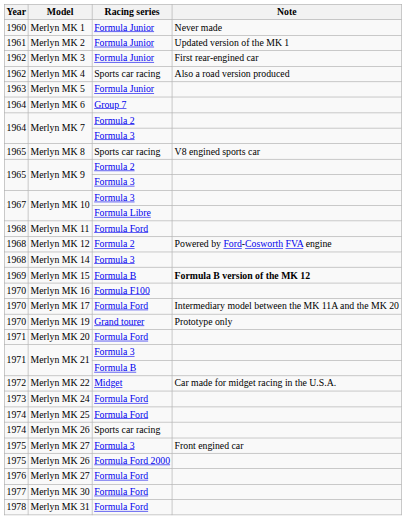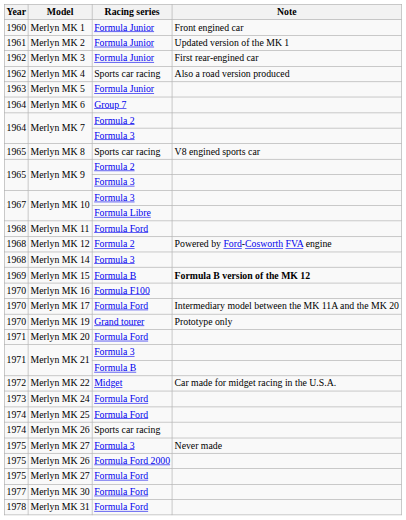 <table class="wikitable">
 <tr>
 <th>Year</th>
 <th>Model</th>
 <th>Racing series</th>
 <th>Note</th>
 </tr>
 <tr>
 <td>1960</td>
 <td>Merlyn MK 1</td>
 <td><a href='#'>Formula Junior</a></td>
-<td>Never made</td>
+<td>Front engined car</td>
 </tr>
 <tr>
 <td>1961</td>
 <td>Merlyn MK 2</td>
 <td><a href='#'>Formula Junior</a></td>
 <td>Updated version of the MK 1</td>
 </tr>
 <tr>
 <td>1962</td>
 <td>Merlyn MK 3</td>
 <td><a href='#'>Formula Junior</a></td>
 <td>First rear-engined car</td>
 </tr>
 <tr>
 <td>1962</td>
 <td>Merlyn MK 4</td>
 <td>Sports car racing</td>
 <td>Also a road version produced</td>
 </tr>
 <tr>
 <td>1963</td>
 <td>Merlyn MK 5</td>
 <td><a href='#'>Formula Junior</a></td>
 <td></td>
 </tr>
 <tr>
 <td>1964</td>
 <td>Merlyn MK 6</td>
 <td><a href='#'>Group 7</a></td>
 <td></td>
 </tr>
 <tr>
 <td rowspan=2>1964</td>
 <td rowspan=2>Merlyn MK 7</td>
 <td><a href='#'>Formula 2</a></td>
 <td></td>
 </tr>
 <tr>
 <td><a href='#'>Formula 3</a></td>
 <td></td>
 </tr>
 <tr>
 <td>1965</td>
 <td>Merlyn MK 8</td>
 <td>Sports car racing</td>
 <td>V8 engined sports car</td>
 </tr>
 <tr>
 <td rowspan=2>1965</td>
 <td rowspan=2>Merlyn MK 9</td>
 <td><a href='#'>Formula 2</a></td>
 <td></td>
 </tr>
 <tr>
 <td><a href='#'>Formula 3</a></td>
 <td></td>
 </tr>
 <tr>
 <td rowspan=2>1967</td>
 <td rowspan=2>Merlyn MK 10</td>
 <td><a href='#'>Formula 3</a></td>
 <td></td>
 </tr>
 <tr>
 <td><a href='#'>Formula Libre</a></td>
 <td></td>
 </tr>
 <tr>
 <td>1968</td>
 <td>Merlyn MK 11</td>
 <td><a href='#'>Formula Ford</a></td>
 <td></td>
 </tr>
 <tr>
 <td>1968</td>
 <td>Merlyn MK 12</td>
 <td><a href='#'>Formula 2</a></td>
 <td>Powered by <a href='#'>Ford</a>-<a href='#'>Cosworth</a> <a href='#'>FVA</a> engine</td>
 </tr>
 <tr>
 <td>1968</td>
 <td>Merlyn MK 14</td>
 <td><a href='#'>Formula 3</a></td>
 <td></td>
 </tr>
 <tr>
 <td>1969</td>
 <td>Merlyn MK 15</td>
 <td><a href='#'>Formula B</a></td>
 <td><strong>Formula B version of the MK 12</strong></td>
 </tr>
 <tr>
 <td>1970</td>
 <td>Merlyn MK 16</td>
 <td><a href='#'>Formula F100</a></td>
 <td></td>
 </tr>
 <tr>
 <td>1970</td>
 <td>Merlyn MK 17</td>
 <td><a href='#'>Formula Ford</a></td>
 <td>Intermediary model between the MK 11A and the MK 20</td>
 </tr>
 <tr>
 <td>1970</td>
 <td>Merlyn MK 19</td>
 <td><a href='#'>Grand tourer</a></td>
 <td>Prototype only</td>
 </tr>
 <tr>
 <td>1971</td>
 <td>Merlyn MK 20</td>
 <td><a href='#'>Formula Ford</a></td>
 <td></td>
 </tr>
 <tr>
 <td rowspan=2>1971</td>
 <td rowspan=2>Merlyn MK 21</td>
 <td><a href='#'>Formula 3</a></td>
 <td></td>
 </tr>
 <tr>
 <td><a href='#'>Formula B</a></td>
 <td></td>
 </tr>
 <tr>
 <td>1972</td>
 <td>Merlyn MK 22</td>
 <td><a href='#'>Midget</a></td>
 <td>Car made for midget racing in the U.S.A.</td>
 </tr>
 <tr>
 <td>1973</td>
 <td>Merlyn MK 24</td>
 <td><a href='#'>Formula Ford</a></td>
 <td></td>
 </tr>
 <tr>
 <td>1974</td>
 <td>Merlyn MK 25</td>
 <td><a href='#'>Formula Ford</a></td>
 <td></td>
 </tr>
 <tr>
 <td>1974</td>
 <td>Merlyn MK 26</td>
 <td>Sports car racing</td>
 <td></td>
 </tr>
 <tr>
 <td>1975</td>
 <td>Merlyn MK 27</td>
 <td><a href='#'>Formula 3</a></td>
-<td>Front engined car</td>
+<td>Never made</td>
 </tr>
 <tr>
 <td>1975</td>
 <td>Merlyn MK 26</td>
 <td><a href='#'>Formula Ford 2000</a></td>
 <td></td>
 </tr>
 <tr>
-<td>1976</td>
+<td>1975</td>
 <td>Merlyn MK 27</td>
 <td><a href='#'>Formula Ford</a></td>
 <td></td>
 </tr>
 <tr>
 <td>1977</td>
 <td>Merlyn MK 30</td>
 <td><a href='#'>Formula Ford</a></td>
 <td></td>
 </tr>
 <tr>
 <td>1978</td>
 <td>Merlyn MK 31</td>
 <td><a href='#'>Formula Ford</a></td>
 <td></td>
 </tr>
 </table>
